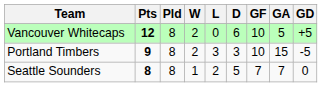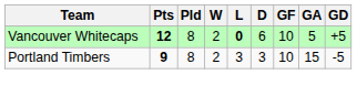 <table class="wikitable" style="text-align: center;">
 <tr>
 <th style="width:165px;">Team</th>
 <th width="20">Pts</th>
 <th width="20">Pld</th>
 <th width="20">W</th>
 <th width="20">L</th>
 <th width="20">D</th>
 <th width="20">GF</th>
 <th width="20">GA</th>
 <th width="20">GD</th>
 </tr>
 <tr style="background:#bfb;">
 <td style="text-align:left;">Vancouver Whitecaps</td>
 <td><strong>12</strong></td>
 <td>8</td>
 <td>2</td>
-<td>0</td>
+<td><strong>0</strong></td>
 <td>6</td>
 <td>10</td>
 <td>5</td>
 <td>+5</td>
 </tr>
 <tr>
 <td style="text-align:left;">Portland Timbers</td>
 <td><strong>9</strong></td>
 <td>8</td>
 <td>2</td>
 <td>3</td>
 <td>3</td>
 <td>10</td>
 <td>15</td>
 <td>-5</td>
 </tr>
-<tr>
-<td style="text-align:left;">Seattle Sounders</td>
-<td><strong>8</strong></td>
-<td>8</td>
-<td>1</td>
-<td>2</td>
-<td>5</td>
-<td>7</td>
-<td>7</td>
-<td>0</td>
-</tr>
 </table>
